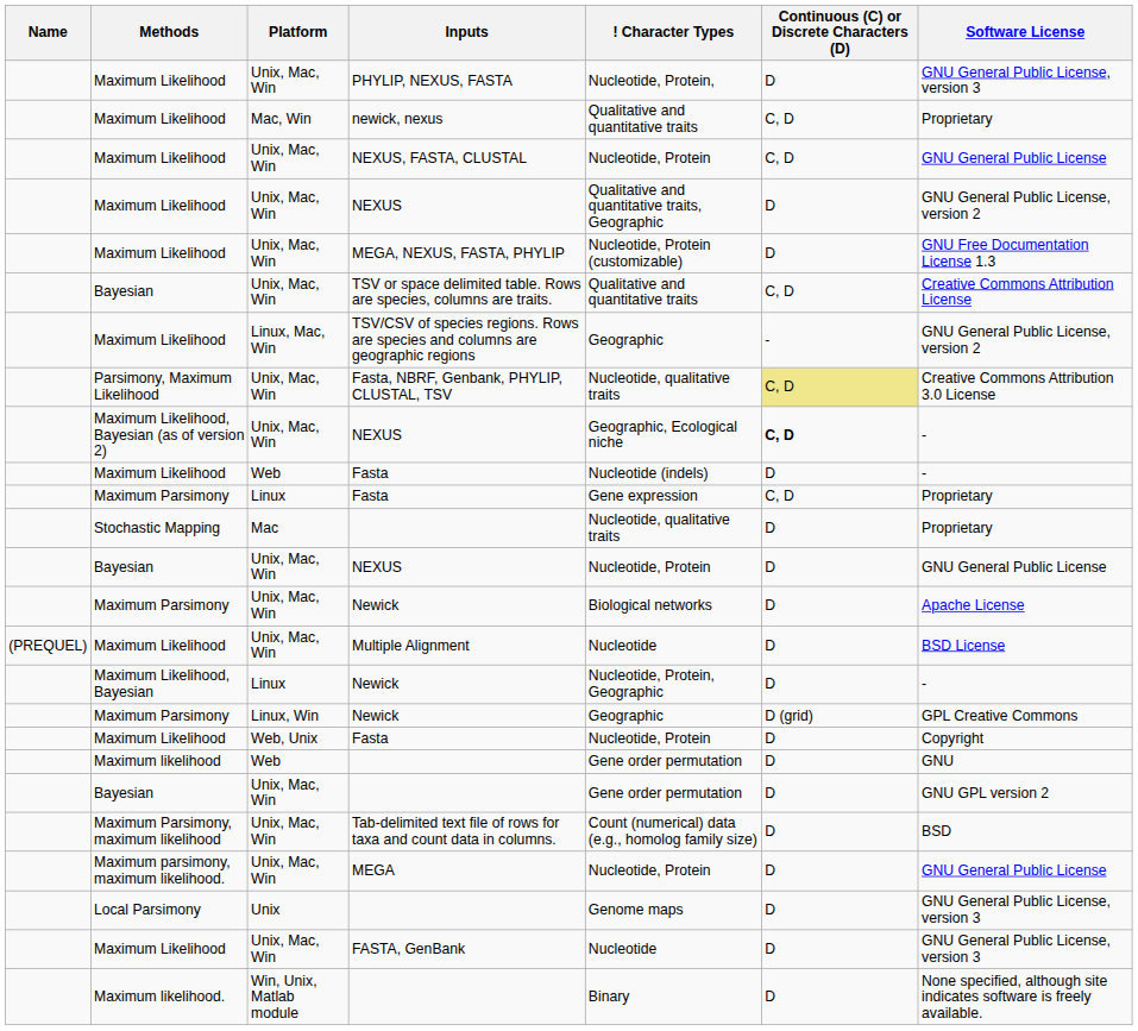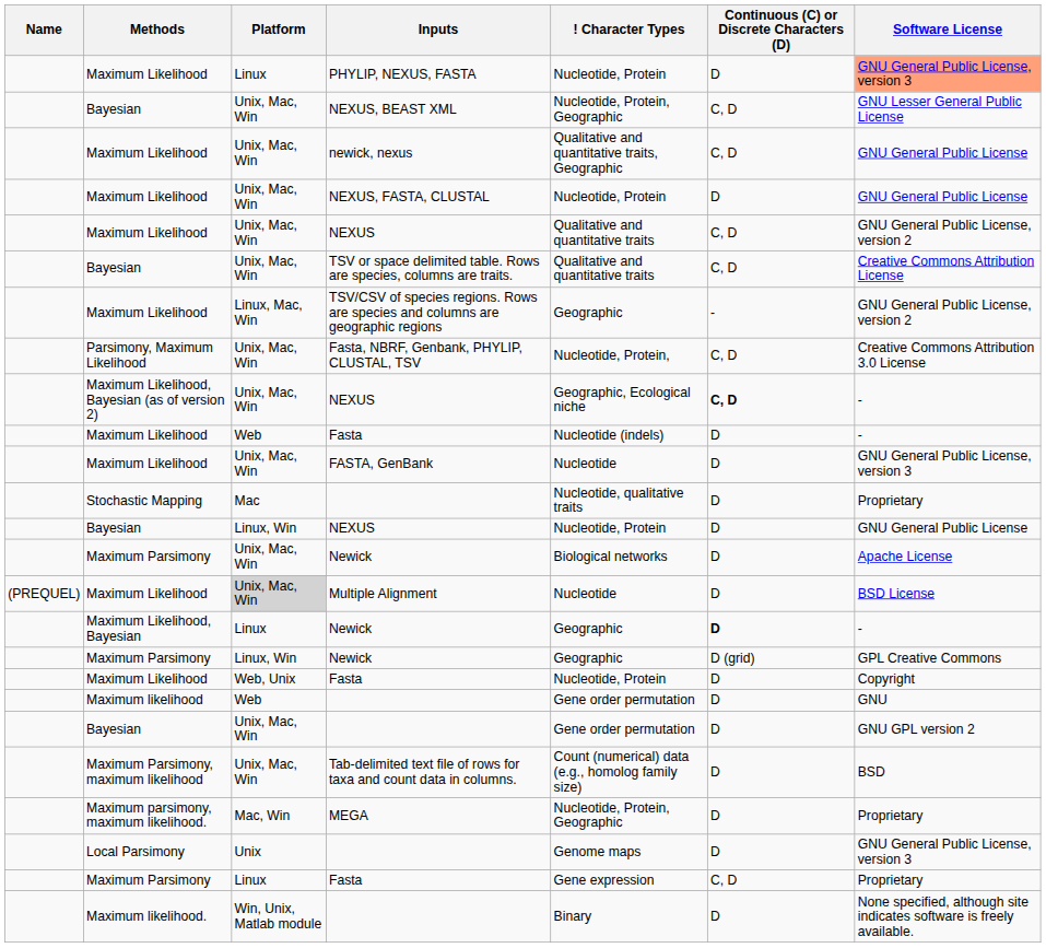 <table class="wikitable sortable">
 <tr>
 <th>Name</th>
 <th>Methods</th>
 <th>Platform</th>
 <th>Inputs</th>
 <th>! Character Types</th>
 <th>Continuous (C) or Discrete Characters (D)</th>
 <th><a href='#'>Software License</a></th>
 </tr>
 <tr>
 <td></td>
 <td>Maximum Likelihood</td>
+<td>Linux</td>
+<td>PHYLIP, NEXUS, FASTA</td>
+<td>Nucleotide, Protein</td>
+<td>D</td>
+<td style="background: lightsalmon;"><a href='#'>GNU General Public License</a>, version 3</td>
+</tr>
+<tr>
+<td></td>
+<td>Bayesian</td>
 <td>Unix, Mac, Win</td>
-<td>PHYLIP, NEXUS, FASTA</td>
-<td>Nucleotide, Protein, </td>
-<td>D</td>
-<td><a href='#'>GNU General Public License</a>, version 3</td>
+<td>NEXUS, BEAST XML</td>
+<td>Nucleotide, Protein, Geographic</td>
+<td>C, D</td>
+<td><a href='#'>GNU Lesser General Public License</a></td>
 </tr>
 <tr>
 <td></td>
 <td>Maximum Likelihood</td>
-<td>Mac, Win</td>
+<td>Unix, Mac, Win</td>
 <td>newick, nexus</td>
-<td>Qualitative and quantitative traits</td>
+<td>Qualitative and quantitative traits, Geographic</td>
 <td>C, D</td>
-<td>Proprietary</td>
+<td><a href='#'>GNU General Public License</a></td>
 </tr>
 <tr>
 <td></td>
 <td>Maximum Likelihood</td>
 <td>Unix, Mac, Win</td>
 <td>NEXUS, FASTA, CLUSTAL</td>
 <td>Nucleotide, Protein</td>
-<td>C, D</td>
+<td>D</td>
 <td><a href='#'>GNU General Public License</a></td>
 </tr>
 <tr>
 <td></td>
 <td>Maximum Likelihood</td>
 <td>Unix, Mac, Win</td>
 <td>NEXUS</td>
-<td>Qualitative and quantitative traits, Geographic</td>
-<td>D</td>
+<td>Qualitative and quantitative traits</td>
+<td>C, D</td>
 <td>GNU General Public License, version 2</td>
-</tr>
-<tr>
-<td></td>
-<td>Maximum Likelihood</td>
-<td>Unix, Mac, Win</td>
-<td>MEGA, NEXUS, FASTA, PHYLIP</td>
-<td>Nucleotide, Protein (customizable)</td>
-<td>D</td>
-<td><a href='#'>GNU Free Documentation License</a> 1.3</td>
 </tr>
 <tr>
 <td></td>
 <td>Bayesian</td>
 <td>Unix, Mac, Win</td>
 <td>TSV or space delimited table. Rows are species, columns are traits.</td>
 <td>Qualitative and quantitative traits</td>
 <td>C, D</td>
 <td><a href='#'>Creative Commons Attribution License</a></td>
 </tr>
 <tr>
 <td></td>
 <td>Maximum Likelihood</td>
 <td>Linux, Mac, Win</td>
 <td>TSV/CSV of species regions. Rows are species and columns are geographic regions</td>
 <td>Geographic</td>
 <td>-</td>
 <td>GNU General Public License, version 2</td>
 </tr>
 <tr>
 <td></td>
 <td>Parsimony, Maximum Likelihood</td>
 <td>Unix, Mac, Win</td>
 <td>Fasta, NBRF, Genbank, PHYLIP, CLUSTAL, TSV</td>
-<td>Nucleotide, qualitative traits</td>
-<td style="background: khaki;">C, D</td>
+<td>Nucleotide, Protein, </td>
+<td>C, D</td>
 <td>Creative Commons Attribution 3.0 License</td>
 </tr>
 <tr>
 <td></td>
 <td>Maximum Likelihood, Bayesian (as of version 2)</td>
 <td>Unix, Mac, Win</td>
 <td>NEXUS</td>
 <td>Geographic, Ecological niche</td>
 <td><strong>C, D</strong></td>
 <td>-</td>
 </tr>
 <tr>
 <td></td>
 <td>Maximum Likelihood</td>
 <td>Web</td>
 <td>Fasta</td>
 <td>Nucleotide (indels)</td>
 <td>D</td>
 <td>-</td>
 </tr>
 <tr>
 <td></td>
-<td>Maximum Parsimony</td>
-<td>Linux</td>
-<td>Fasta</td>
-<td>Gene expression</td>
-<td>C, D</td>
-<td>Proprietary</td>
+<td>Maximum Likelihood</td>
+<td>Unix, Mac, Win</td>
+<td>FASTA, GenBank</td>
+<td>Nucleotide</td>
+<td>D</td>
+<td>GNU General Public License, version 3</td>
 </tr>
 <tr>
 <td></td>
 <td>Stochastic Mapping</td>
 <td>Mac</td>
 <td></td>
 <td>Nucleotide, qualitative traits</td>
 <td>D</td>
 <td>Proprietary</td>
 </tr>
 <tr>
 <td></td>
 <td>Bayesian</td>
-<td>Unix, Mac, Win</td>
+<td>Linux, Win</td>
 <td>NEXUS</td>
 <td>Nucleotide, Protein</td>
 <td>D</td>
 <td>GNU General Public License</td>
 </tr>
 <tr>
 <td></td>
 <td>Maximum Parsimony</td>
 <td>Unix, Mac, Win</td>
 <td>Newick</td>
 <td>Biological networks</td>
 <td>D</td>
 <td><a href='#'>Apache License</a></td>
 </tr>
 <tr>
 <td> (PREQUEL)</td>
 <td>Maximum Likelihood</td>
-<td>Unix, Mac, Win</td>
+<td style="background: lightgrey;">Unix, Mac, Win</td>
 <td>Multiple Alignment</td>
 <td>Nucleotide</td>
 <td>D</td>
 <td><a href='#'>BSD License</a></td>
 </tr>
 <tr>
 <td></td>
 <td>Maximum Likelihood, Bayesian</td>
 <td>Linux</td>
 <td>Newick</td>
-<td>Nucleotide, Protein, Geographic</td>
-<td>D</td>
+<td>Geographic</td>
+<td><strong>D</strong></td>
 <td>-</td>
 </tr>
 <tr>
 <td></td>
 <td>Maximum Parsimony</td>
 <td>Linux, Win</td>
 <td>Newick</td>
 <td>Geographic</td>
 <td>D (grid)</td>
 <td>GPL Creative Commons</td>
 </tr>
 <tr>
 <td></td>
 <td>Maximum Likelihood</td>
 <td>Web, Unix</td>
 <td>Fasta</td>
 <td>Nucleotide, Protein</td>
 <td>D</td>
 <td>Copyright</td>
 </tr>
 <tr>
 <td></td>
 <td>Maximum likelihood</td>
 <td>Web</td>
 <td></td>
 <td>Gene order permutation</td>
 <td>D</td>
 <td>GNU</td>
 </tr>
 <tr>
 <td></td>
 <td>Bayesian</td>
 <td>Unix, Mac, Win</td>
 <td></td>
 <td>Gene order permutation</td>
 <td>D</td>
 <td>GNU GPL version 2</td>
 </tr>
 <tr>
 <td></td>
 <td>Maximum Parsimony, maximum likelihood</td>
 <td>Unix, Mac, Win</td>
 <td>Tab-delimited text file of rows for taxa and count data in columns.</td>
 <td>Count (numerical) data (e.g., homolog family size)</td>
 <td>D</td>
 <td>BSD</td>
 </tr>
 <tr>
 <td></td>
 <td>Maximum parsimony, maximum likelihood.</td>
-<td>Unix, Mac, Win</td>
+<td>Mac, Win</td>
 <td>MEGA</td>
-<td>Nucleotide, Protein</td>
+<td>Nucleotide, Protein, Geographic</td>
 <td>D</td>
-<td><a href='#'>GNU General Public License</a></td>
+<td>Proprietary</td>
 </tr>
 <tr>
 <td></td>
 <td>Local Parsimony</td>
 <td>Unix</td>
 <td></td>
 <td>Genome maps</td>
 <td>D</td>
 <td>GNU General Public License, version 3</td>
 </tr>
 <tr>
 <td></td>
-<td>Maximum Likelihood</td>
-<td>Unix, Mac, Win</td>
-<td>FASTA, GenBank</td>
-<td>Nucleotide</td>
-<td>D</td>
-<td>GNU General Public License, version 3</td>
+<td>Maximum Parsimony</td>
+<td>Linux</td>
+<td>Fasta</td>
+<td>Gene expression</td>
+<td>C, D</td>
+<td>Proprietary</td>
 </tr>
 <tr>
 <td></td>
 <td>Maximum likelihood.</td>
 <td>Win, Unix, Matlab module</td>
 <td></td>
 <td>Binary</td>
 <td>D</td>
 <td>None specified, although site indicates software is freely available.</td>
 </tr>
 </table>
